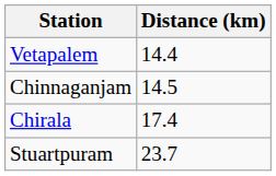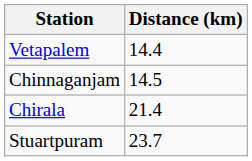 <table class=wikitable>
 <tr>
 <th>Station</th>
 <th>Distance (km)</th>
 </tr>
 <tr>
 <td><a href='#'>Vetapalem</a></td>
 <td>14.4</td>
 </tr>
 <tr>
 <td>Chinnaganjam</td>
 <td>14.5</td>
 </tr>
 <tr>
 <td><a href='#'>Chirala</a></td>
-<td>17.4</td>
+<td>21.4</td>
 </tr>
 <tr>
 <td>Stuartpuram</td>
 <td>23.7</td>
 </tr>
 </table>
